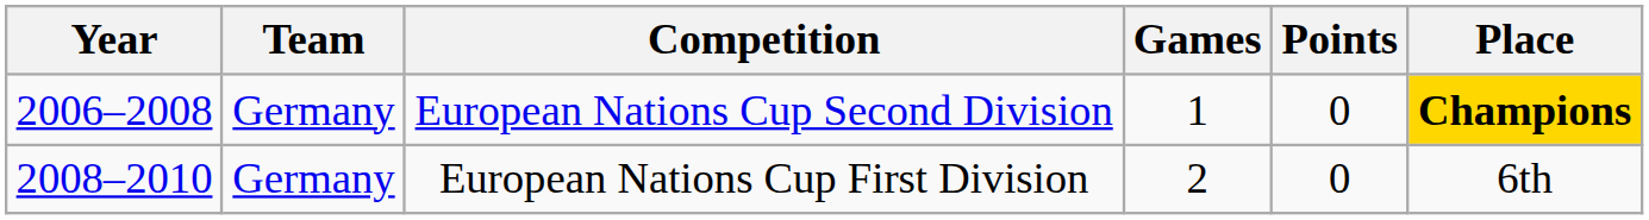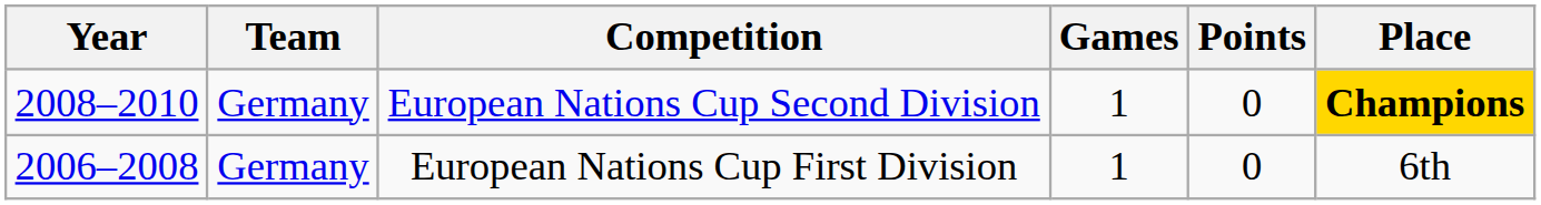 <table class="wikitable">
 <tr>
 <th>Year</th>
 <th>Team</th>
 <th>Competition</th>
 <th>Games</th>
 <th>Points</th>
 <th>Place</th>
 </tr>
 <tr align="center">
-<td><a href='#'>2006–2008</a></td>
+<td><a href='#'>2008–2010</a></td>
 <td><a href='#'>Germany</a></td>
 <td><a href='#'>European Nations Cup Second Division</a></td>
 <td>1</td>
 <td>0</td>
 <td bgcolor="#FFD700"><strong>Champions</strong></td>
 </tr>
 <tr align="center">
-<td><a href='#'>2008–2010</a></td>
+<td><a href='#'>2006–2008</a></td>
 <td><a href='#'>Germany</a></td>
 <td>European Nations Cup First Division</td>
-<td>2</td>
+<td>1</td>
 <td>0</td>
 <td>6th</td>
 </tr>
 </table>
